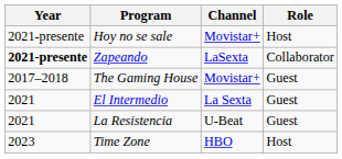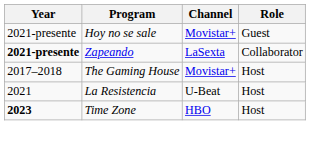 <table class="wikitable">
 <tr>
 <th>Year</th>
 <th>Program</th>
 <th>Channel</th>
 <th>Role</th>
 </tr>
 <tr>
 <td>2021-presente</td>
 <td><em>Hoy no se sale</em></td>
 <td><a href='#'>Movistar+</a></td>
-<td>Host</td>
+<td>Guest</td>
 </tr>
 <tr>
 <td><strong>2021-presente</strong></td>
 <td><em><a href='#'>Zapeando</a></em></td>
 <td><a href='#'>LaSexta</a></td>
 <td>Collaborator</td>
 </tr>
 <tr>
 <td>2017–2018</td>
 <td><em>The Gaming House</em></td>
 <td><a href='#'>Movistar+</a></td>
-<td>Guest</td>
-</tr>
-<tr>
-<td>2021</td>
-<td><em><a href='#'>El Intermedio</a></em></td>
-<td><a href='#'>La Sexta</a></td>
-<td>Guest</td>
+<td>Host</td>
 </tr>
 <tr>
 <td>2021</td>
 <td><em>La Resistencia</em></td>
 <td>U-Beat</td>
-<td>Guest</td>
+<td>Host</td>
 </tr>
 <tr>
-<td>2023</td>
+<td><strong>2023</strong></td>
 <td><em>Time Zone</em></td>
 <td><a href='#'>HBO</a></td>
 <td>Host</td>
 </tr>
 </table>
